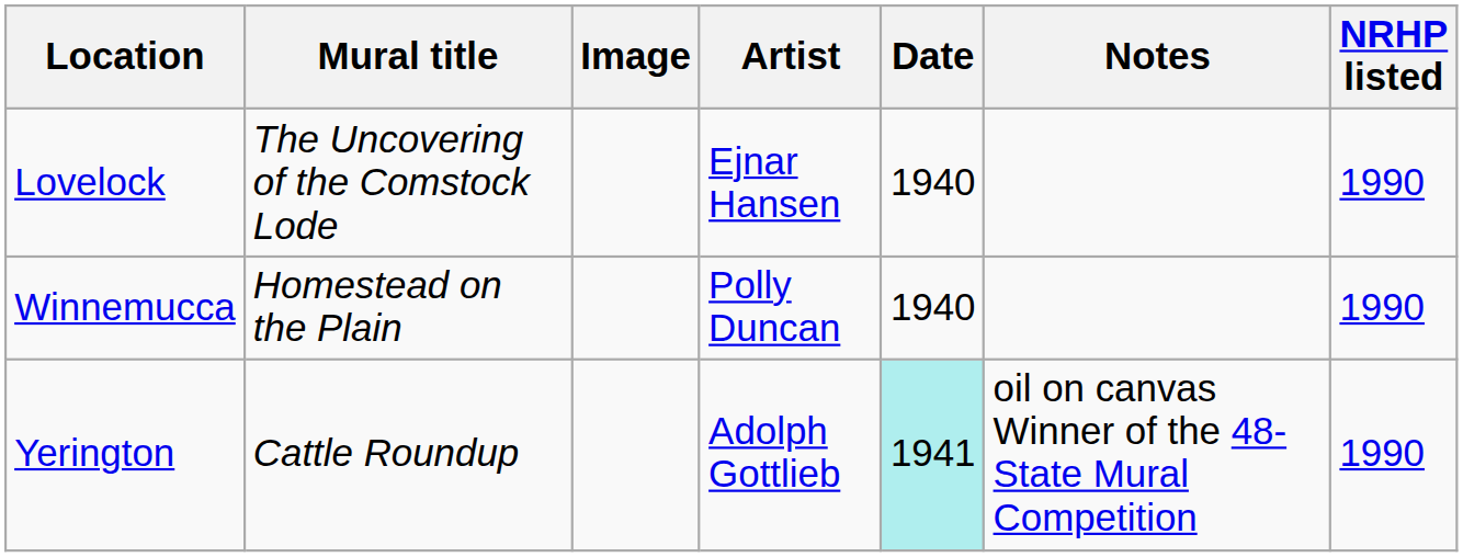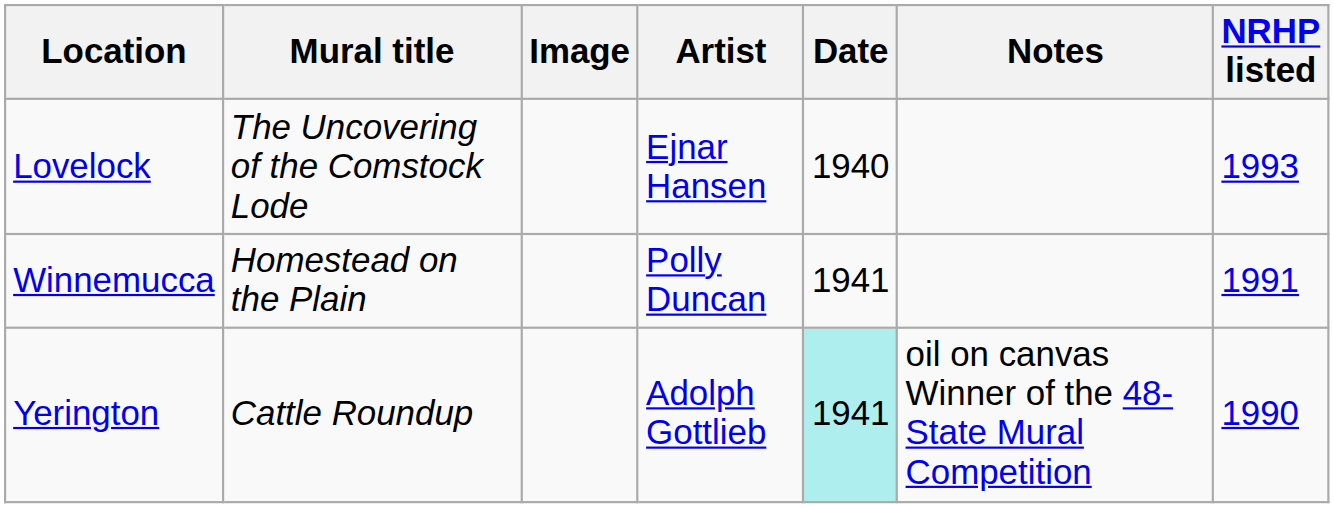 <table class="wikitable sortable">
 <tr>
 <th>Location</th>
 <th>Mural title</th>
 <th>Image</th>
 <th>Artist</th>
 <th>Date</th>
 <th>Notes</th>
 <th><a href='#'>NRHP</a><br>listed</th>
 </tr>
 <tr>
 <td><a href='#'>Lovelock</a></td>
 <td><em>The Uncovering of the Comstock Lode</em></td>
 <td></td>
 <td><a href='#'>Ejnar Hansen</a></td>
 <td>1940</td>
 <td></td>
-<td><a href='#'>1990</a></td>
+<td><a href='#'>1993</a></td>
 </tr>
 <tr>
 <td><a href='#'>Winnemucca</a></td>
 <td><em>Homestead on the Plain</em></td>
 <td></td>
 <td><a href='#'>Polly Duncan</a></td>
-<td>1940</td>
+<td>1941</td>
 <td></td>
-<td><a href='#'>1990</a></td>
+<td><a href='#'>1991</a></td>
 </tr>
 <tr>
 <td><a href='#'>Yerington</a></td>
 <td><em>Cattle Roundup</em></td>
 <td></td>
 <td><a href='#'>Adolph Gottlieb</a></td>
 <td style="background: paleturquoise;">1941</td>
 <td>oil on canvas<br>Winner of the <a href='#'>48-State Mural Competition</a></td>
 <td><a href='#'>1990</a></td>
 </tr>
 </table>
